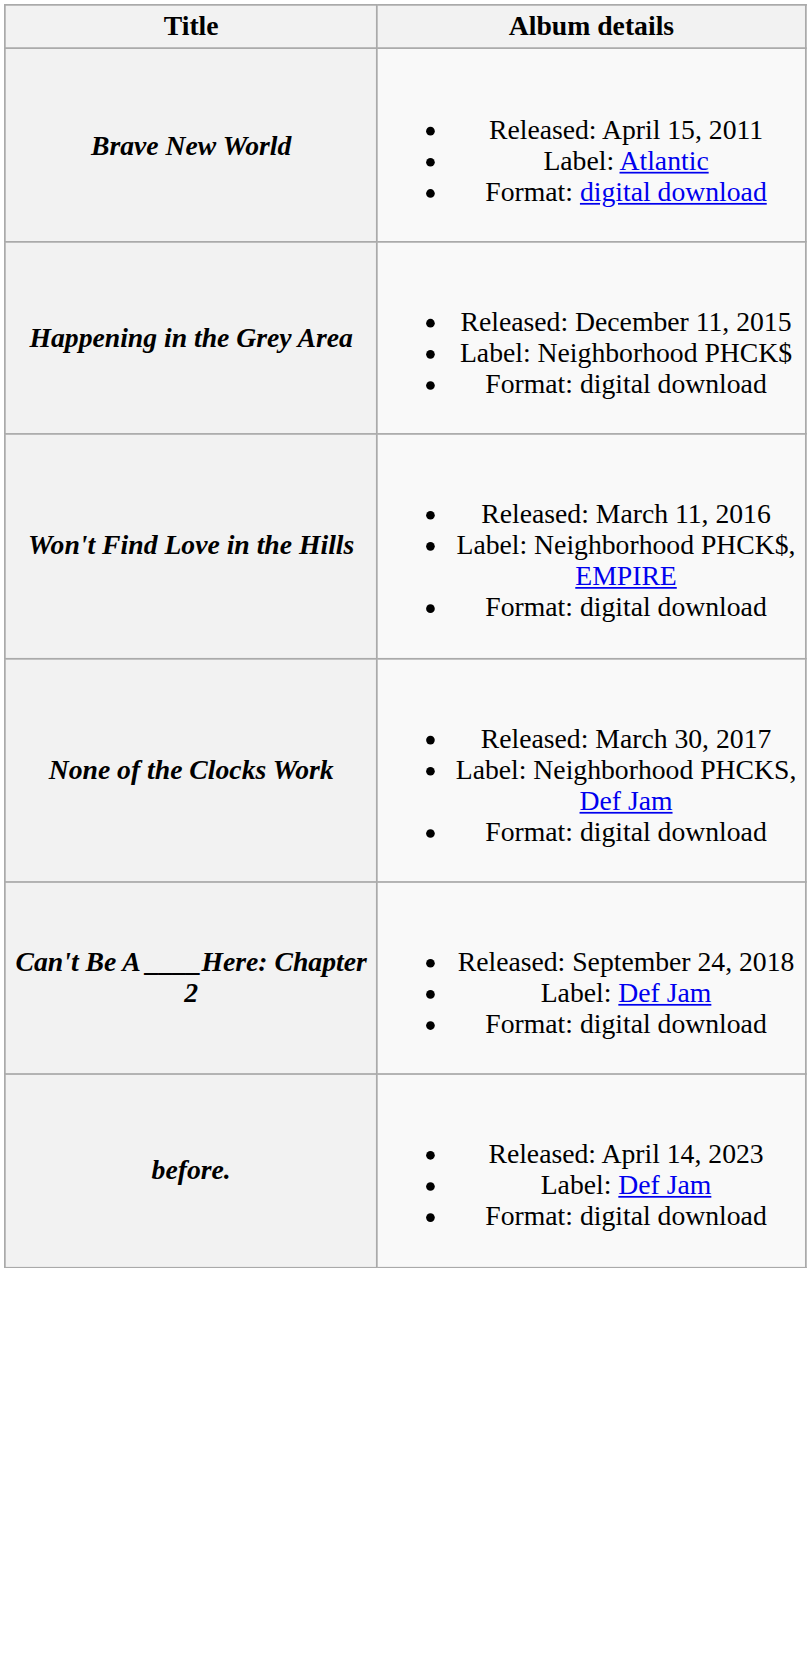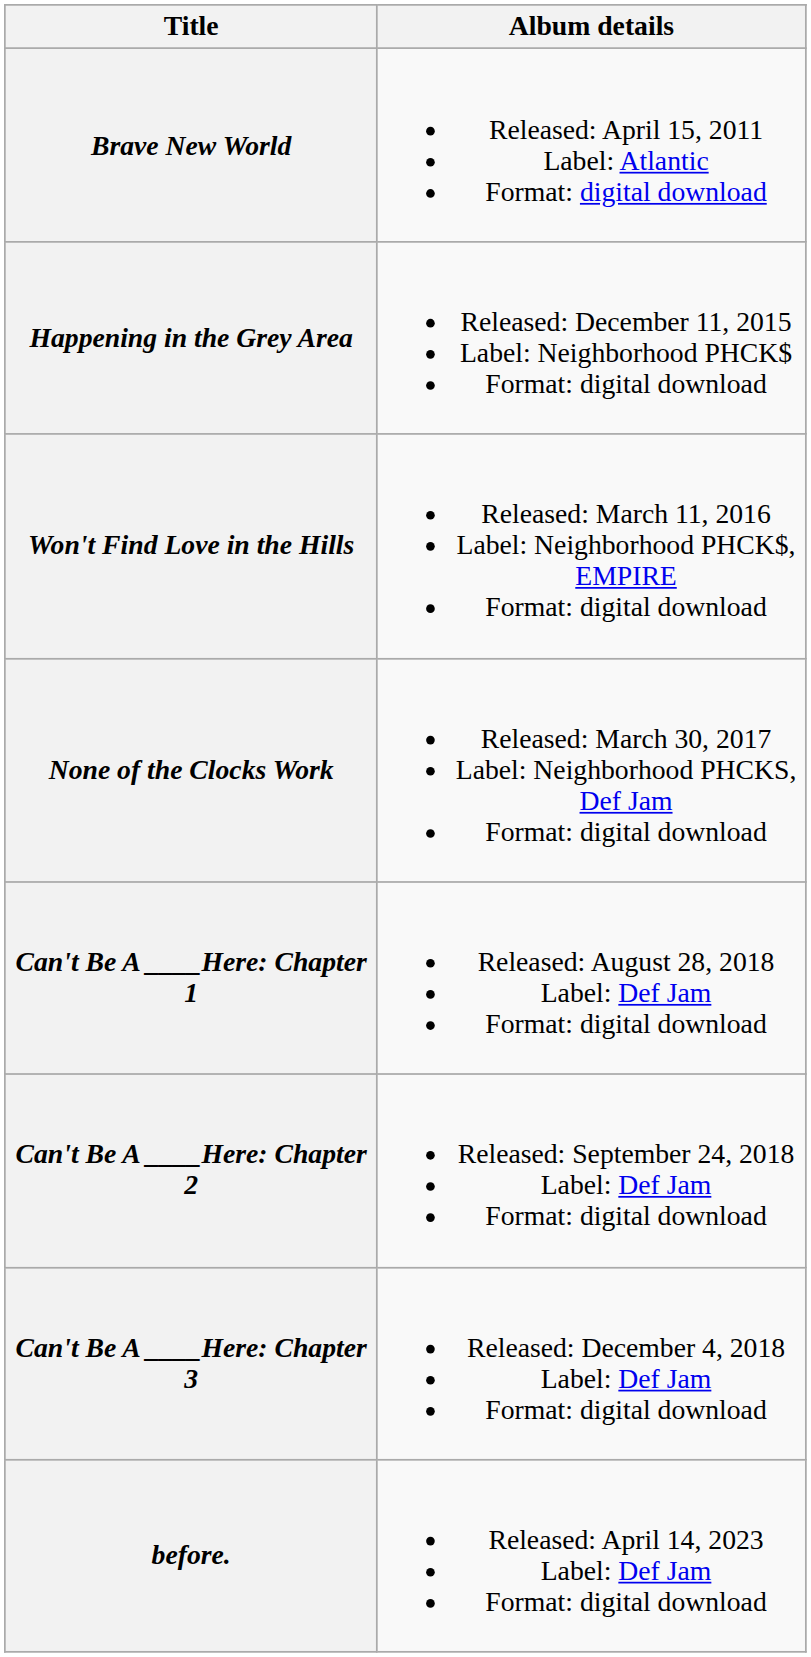 <table class="wikitable plainrowheaders" style="text-align:center;" border="1">
 <tr>
 <th scope="col" style="width:13em;">Title</th>
 <th scope="col" style="width:15em;">Album details</th>
 </tr>
 <tr>
 <th scope="row"><em>Brave New World</em></th>
 <td><br><ul><li>Released: April 15, 2011</li><li>Label: <a href='#'>Atlantic</a></li><li>Format: <a href='#'>digital download</a></li></ul></td>
 </tr>
 <tr>
 <th scope="row"><em>Happening in the Grey Area</em></th>
 <td><br><ul><li>Released: December 11, 2015</li><li>Label: Neighborhood PHCK$</li><li>Format: digital download</li></ul></td>
 </tr>
 <tr>
 <th scope="row"><em>Won't Find Love in the Hills</em></th>
 <td><br><ul><li>Released: March 11, 2016</li><li>Label: Neighborhood PHCK$, <a href='#'>EMPIRE</a></li><li>Format: digital download</li></ul></td>
 </tr>
 <tr>
 <th scope="row"><em>None of the Clocks Work</em></th>
 <td><br><ul><li>Released: March 30, 2017</li><li>Label: Neighborhood PHCKS, <a href='#'>Def Jam</a></li><li>Format: digital download</li></ul></td>
 </tr>
 <tr>
+<th scope="row"><em>Can't Be A ____Here: Chapter 1</em></th>
+<td><br><ul><li>Released: August 28, 2018</li><li>Label: <a href='#'>Def Jam</a></li><li>Format: digital download</li></ul></td>
+</tr>
+<tr>
 <th scope="row"><em>Can't Be A ____Here: Chapter 2</em></th>
 <td><br><ul><li>Released: September 24, 2018</li><li>Label: <a href='#'>Def Jam</a></li><li>Format: digital download</li></ul></td>
+</tr>
+<tr>
+<th scope="row"><em>Can't Be A ____Here: Chapter 3</em></th>
+<td><br><ul><li>Released: December 4, 2018</li><li>Label: <a href='#'>Def Jam</a></li><li>Format: digital download</li></ul></td>
 </tr>
 <tr>
 <th><em>before.</em></th>
 <td><br><ul><li>Released: April 14, 2023</li><li>Label: <a href='#'>Def Jam</a></li><li>Format: digital download</li></ul></td>
 </tr>
 </table>
